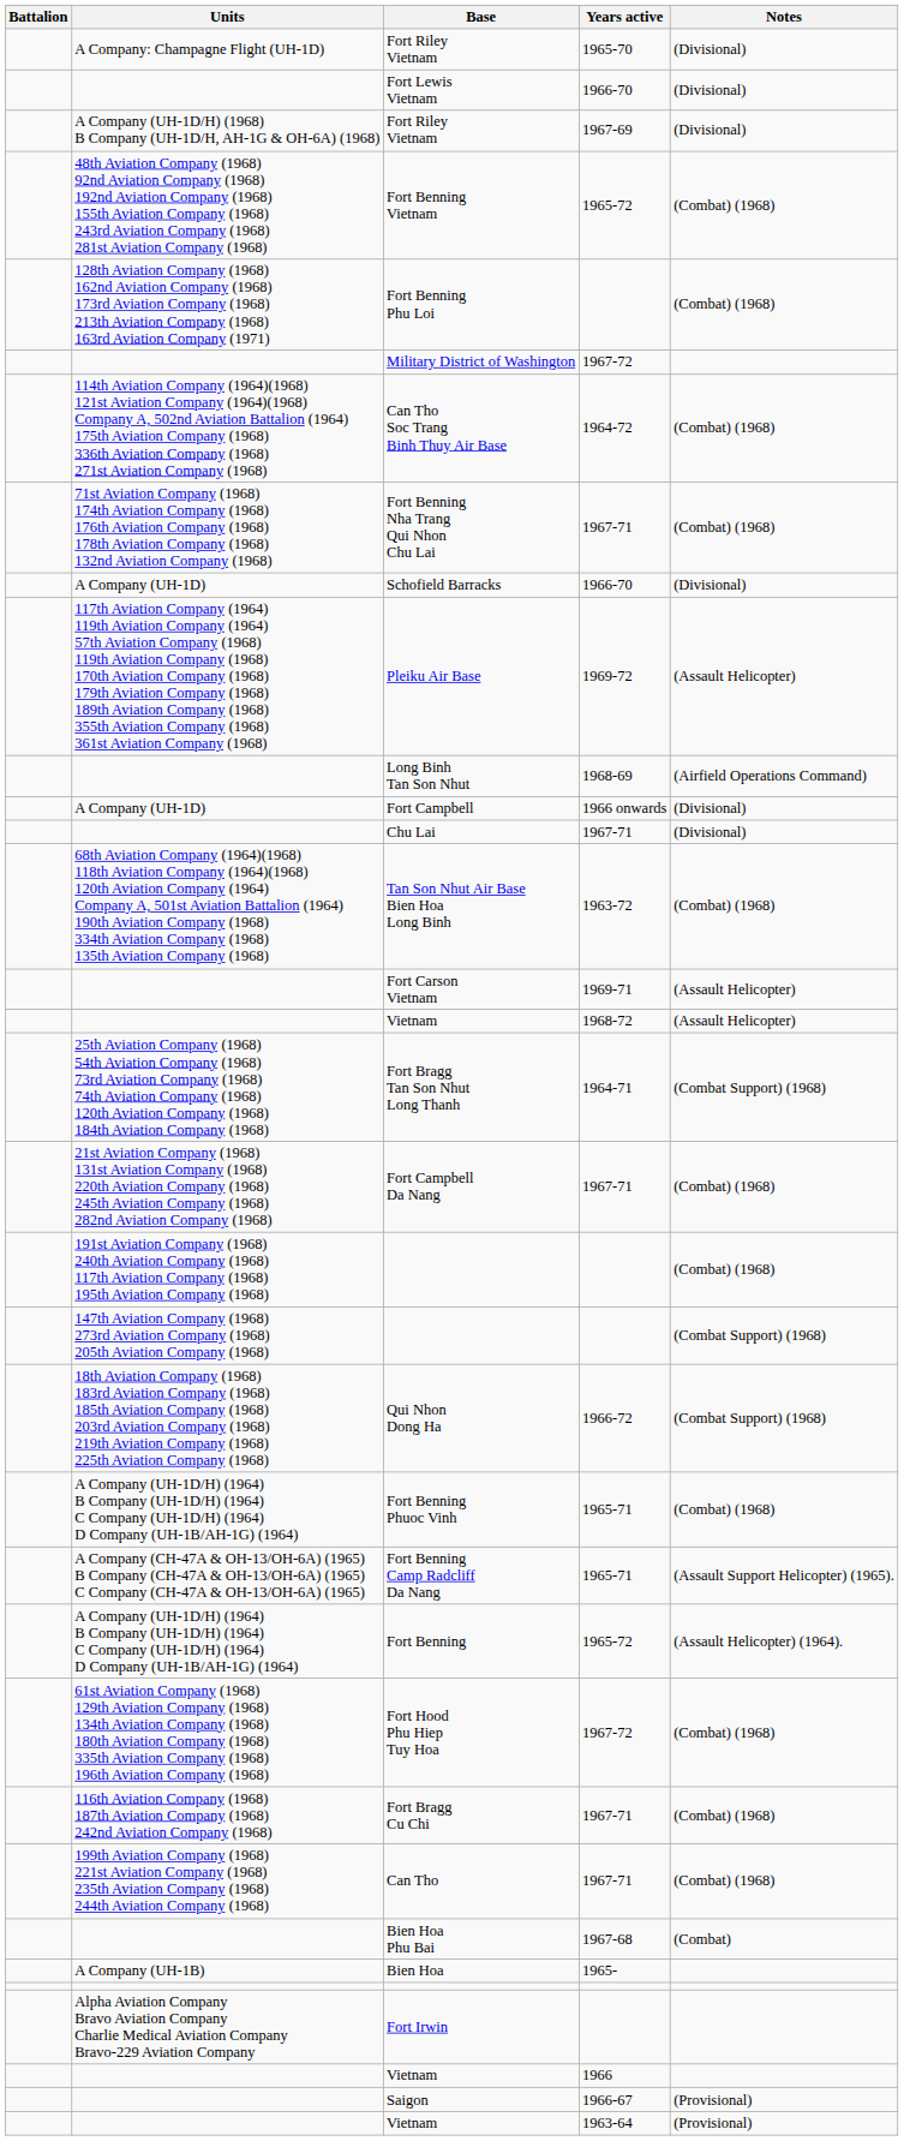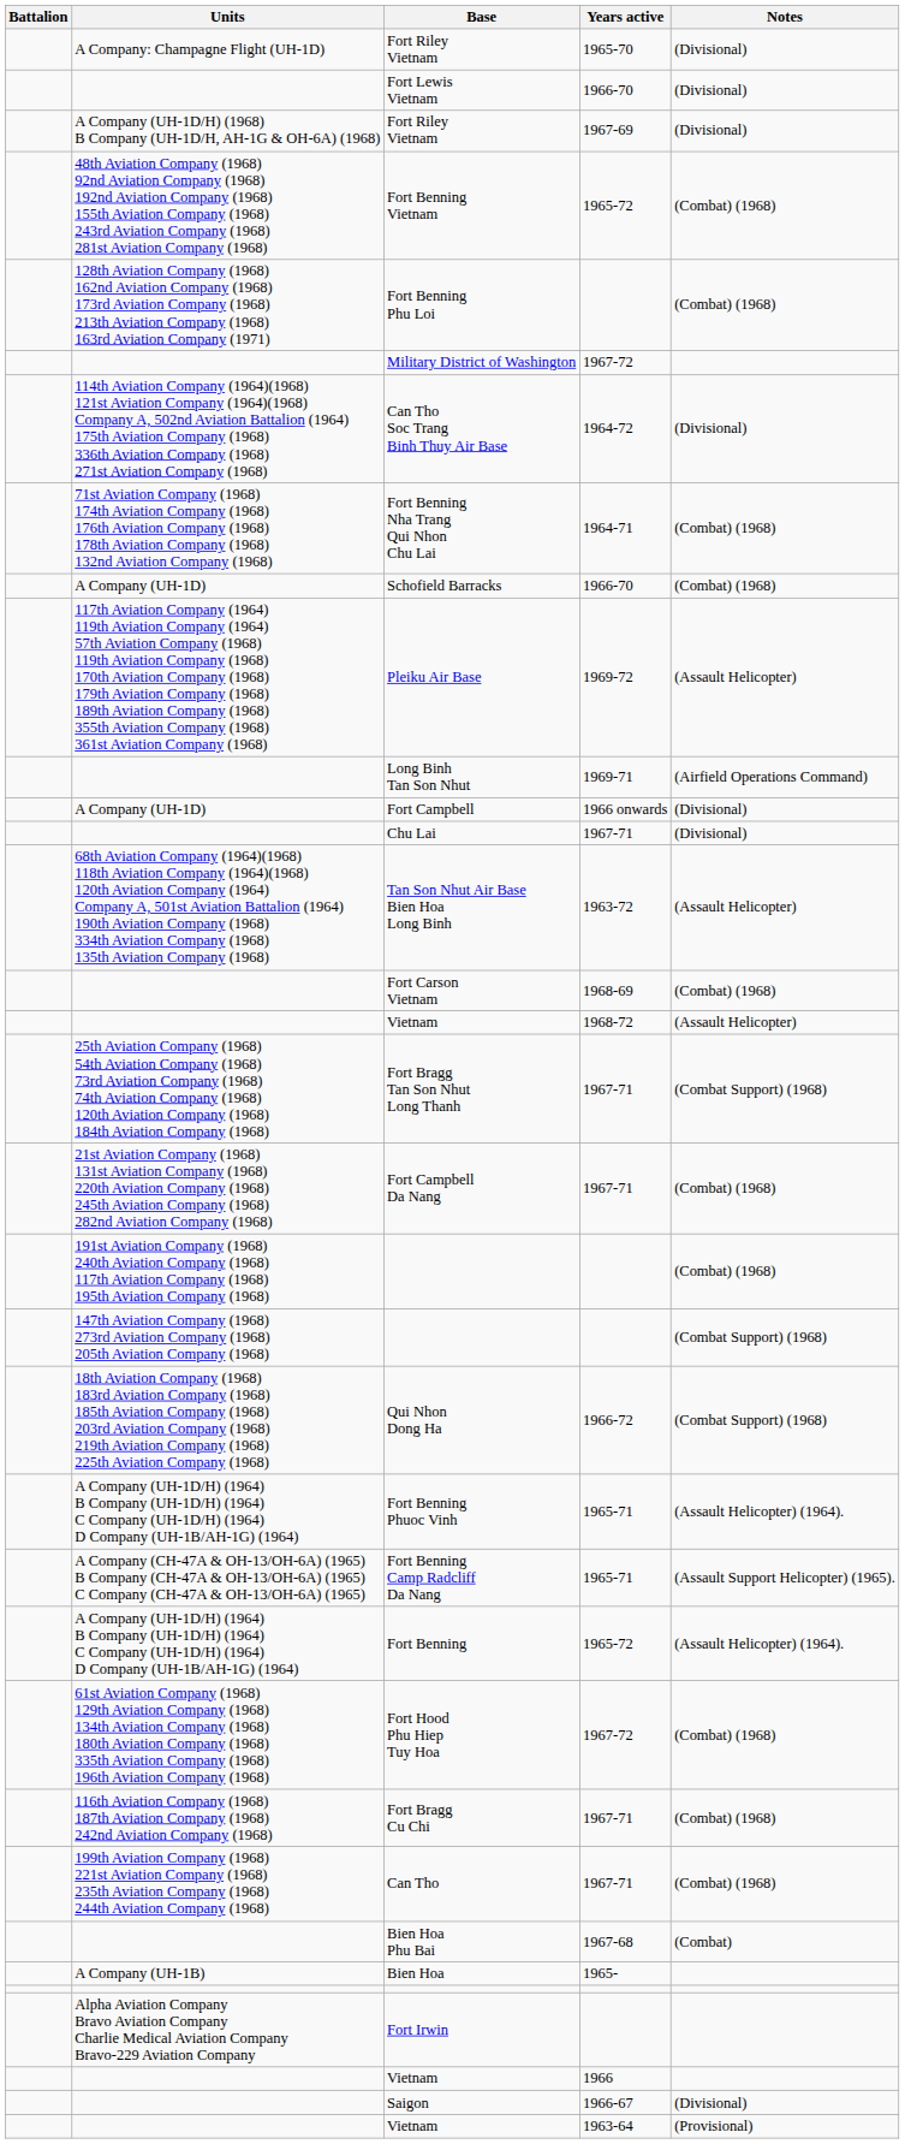 <table class="wikitable">
 <tr>
 <th>Battalion</th>
 <th>Units</th>
 <th>Base</th>
 <th>Years active</th>
 <th>Notes</th>
 </tr>
 <tr>
 <td></td>
 <td>A Company: Champagne Flight (UH-1D)</td>
 <td>Fort Riley<br>Vietnam</td>
 <td>1965-70</td>
 <td>(Divisional)</td>
 </tr>
 <tr>
 <td></td>
 <td></td>
 <td>Fort Lewis<br>Vietnam</td>
 <td>1966-70</td>
 <td>(Divisional)</td>
 </tr>
 <tr>
 <td></td>
 <td>A Company (UH-1D/H) (1968)<br>B Company (UH-1D/H, AH-1G & OH-6A) (1968)</td>
 <td>Fort Riley<br>Vietnam</td>
 <td>1967-69</td>
 <td>(Divisional)</td>
 </tr>
 <tr>
 <td></td>
 <td><a href='#'>48th Aviation Company</a> (1968)<br><a href='#'>92nd Aviation Company</a> (1968)<br><a href='#'>192nd Aviation Company</a> (1968)<br><a href='#'>155th Aviation Company</a> (1968)<br><a href='#'>243rd Aviation Company</a> (1968)<br><a href='#'>281st Aviation Company</a> (1968)</td>
 <td>Fort Benning<br>Vietnam</td>
 <td>1965-72</td>
 <td>(Combat) (1968)</td>
 </tr>
 <tr>
 <td></td>
 <td><a href='#'>128th Aviation Company</a> (1968)<br><a href='#'>162nd Aviation Company</a> (1968)<br><a href='#'>173rd Aviation Company</a> (1968)<br><a href='#'>213th Aviation Company</a> (1968)<br><a href='#'>163rd Aviation Company</a> (1971)</td>
 <td>Fort Benning<br>Phu Loi</td>
 <td></td>
 <td>(Combat) (1968)</td>
 </tr>
 <tr>
 <td></td>
 <td></td>
 <td><a href='#'>Military District of Washington</a></td>
 <td>1967-72</td>
 <td></td>
 </tr>
 <tr>
 <td></td>
 <td><a href='#'>114th Aviation Company</a> (1964)(1968)<br><a href='#'>121st Aviation Company</a> (1964)(1968)<br><a href='#'>Company A, 502nd Aviation Battalion</a> (1964)<br><a href='#'>175th Aviation Company</a> (1968)<br><a href='#'>336th Aviation Company</a> (1968)<br><a href='#'>271st Aviation Company</a> (1968)</td>
 <td>Can Tho<br>Soc Trang<br><a href='#'>Binh Thuy Air Base</a></td>
 <td>1964-72</td>
-<td> (Combat) (1968)</td>
+<td>(Divisional)</td>
 </tr>
 <tr>
 <td></td>
 <td><a href='#'>71st Aviation Company</a> (1968)<br><a href='#'>174th Aviation Company</a> (1968)<br><a href='#'>176th Aviation Company</a> (1968)<br><a href='#'>178th Aviation Company</a> (1968)<br><a href='#'>132nd Aviation Company</a> (1968)</td>
 <td>Fort Benning<br>Nha Trang<br>Qui Nhon<br>Chu Lai</td>
-<td>1967-71</td>
+<td>1964-71</td>
 <td>(Combat) (1968)</td>
 </tr>
 <tr>
 <td></td>
 <td>A Company (UH-1D)</td>
 <td>Schofield Barracks</td>
 <td>1966-70</td>
-<td>(Divisional)</td>
+<td> (Combat) (1968)</td>
 </tr>
 <tr>
 <td></td>
 <td><a href='#'>117th Aviation Company</a> (1964)<br><a href='#'>119th Aviation Company</a> (1964)<br><a href='#'>57th Aviation Company</a> (1968)<br><a href='#'>119th Aviation Company</a> (1968)<br><a href='#'>170th Aviation Company</a> (1968)<br><a href='#'>179th Aviation Company</a> (1968)<br><a href='#'>189th Aviation Company</a> (1968)<br><a href='#'>355th Aviation Company</a> (1968)<br><a href='#'>361st Aviation Company</a> (1968)</td>
 <td><a href='#'>Pleiku Air Base</a></td>
 <td>1969-72</td>
 <td>(Assault Helicopter)</td>
 </tr>
 <tr>
 <td></td>
 <td></td>
 <td>Long Binh<br>Tan Son Nhut</td>
-<td>1968-69</td>
+<td>1969-71</td>
 <td>(Airfield Operations Command)</td>
 </tr>
 <tr>
 <td></td>
 <td>A Company (UH-1D)</td>
 <td>Fort Campbell</td>
 <td>1966 onwards</td>
 <td>(Divisional)</td>
 </tr>
 <tr>
 <td></td>
 <td></td>
 <td>Chu Lai</td>
 <td>1967-71</td>
 <td>(Divisional)</td>
 </tr>
 <tr>
 <td></td>
 <td><a href='#'>68th Aviation Company</a> (1964)(1968)<br><a href='#'>118th Aviation Company</a> (1964)(1968)<br><a href='#'>120th Aviation Company</a> (1964)<br><a href='#'>Company A, 501st Aviation Battalion</a> (1964)<br><a href='#'>190th Aviation Company</a> (1968)<br><a href='#'>334th Aviation Company</a> (1968)<br><a href='#'>135th Aviation Company</a> (1968)</td>
 <td><a href='#'>Tan Son Nhut Air Base</a><br>Bien Hoa<br>Long Binh</td>
 <td>1963-72</td>
-<td> (Combat) (1968)</td>
+<td>(Assault Helicopter)</td>
 </tr>
 <tr>
 <td></td>
 <td></td>
 <td>Fort Carson<br>Vietnam</td>
-<td>1969-71</td>
-<td>(Assault Helicopter)</td>
+<td>1968-69</td>
+<td> (Combat) (1968)</td>
 </tr>
 <tr>
 <td></td>
 <td></td>
 <td>Vietnam</td>
 <td>1968-72</td>
 <td>(Assault Helicopter)</td>
 </tr>
 <tr>
 <td></td>
 <td><a href='#'>25th Aviation Company</a> (1968)<br><a href='#'>54th Aviation Company</a> (1968)<br><a href='#'>73rd Aviation Company</a> (1968)<br><a href='#'>74th Aviation Company</a> (1968)<br><a href='#'>120th Aviation Company</a> (1968)<br><a href='#'>184th Aviation Company</a> (1968)</td>
 <td>Fort Bragg<br>Tan Son Nhut<br>Long Thanh</td>
-<td>1964-71</td>
+<td>1967-71</td>
 <td>(Combat Support) (1968)</td>
 </tr>
 <tr>
 <td></td>
 <td><a href='#'>21st Aviation Company</a> (1968)<br><a href='#'>131st Aviation Company</a> (1968)<br><a href='#'>220th Aviation Company</a> (1968)<br><a href='#'>245th Aviation Company</a> (1968)<br><a href='#'>282nd Aviation Company</a> (1968)</td>
 <td>Fort Campbell<br>Da Nang</td>
 <td>1967-71</td>
 <td>(Combat) (1968)</td>
 </tr>
 <tr>
 <td></td>
 <td><a href='#'>191st Aviation Company</a> (1968)<br><a href='#'>240th Aviation Company</a> (1968)<br><a href='#'>117th Aviation Company</a> (1968)<br><a href='#'>195th Aviation Company</a> (1968)</td>
 <td></td>
 <td></td>
 <td>(Combat) (1968)</td>
 </tr>
 <tr>
 <td></td>
 <td><a href='#'>147th Aviation Company</a> (1968)<br><a href='#'>273rd Aviation Company</a> (1968)<br><a href='#'>205th Aviation Company</a> (1968)</td>
 <td></td>
 <td></td>
 <td>(Combat Support) (1968)</td>
 </tr>
 <tr>
 <td></td>
 <td><a href='#'>18th Aviation Company</a> (1968)<br><a href='#'>183rd Aviation Company</a> (1968)<br><a href='#'>185th Aviation Company</a> (1968)<br><a href='#'>203rd Aviation Company</a> (1968)<br><a href='#'>219th Aviation Company</a> (1968)<br><a href='#'>225th Aviation Company</a> (1968)</td>
 <td>Qui Nhon<br>Dong Ha</td>
 <td>1966-72</td>
 <td>(Combat Support) (1968)</td>
 </tr>
 <tr>
 <td></td>
 <td>A Company (UH-1D/H) (1964)<br>B Company (UH-1D/H) (1964)<br>C Company (UH-1D/H) (1964)<br>D Company (UH-1B/AH-1G) (1964)</td>
 <td>Fort Benning<br>Phuoc Vinh</td>
 <td>1965-71</td>
-<td> (Combat) (1968)</td>
+<td>(Assault Helicopter) (1964).</td>
 </tr>
 <tr>
 <td></td>
 <td>A Company (CH-47A & OH-13/OH-6A) (1965)<br>B Company (CH-47A & OH-13/OH-6A) (1965)<br>C Company (CH-47A & OH-13/OH-6A) (1965)</td>
 <td>Fort Benning<br><a href='#'>Camp Radcliff</a><br>Da Nang</td>
 <td>1965-71</td>
 <td>(Assault Support Helicopter) (1965).</td>
 </tr>
 <tr>
 <td></td>
 <td>A Company (UH-1D/H) (1964)<br>B Company (UH-1D/H) (1964)<br>C Company (UH-1D/H) (1964)<br>D Company (UH-1B/AH-1G) (1964)</td>
 <td>Fort Benning</td>
 <td>1965-72</td>
 <td>(Assault Helicopter) (1964).</td>
 </tr>
 <tr>
 <td></td>
 <td><a href='#'>61st Aviation Company</a> (1968)<br><a href='#'>129th Aviation Company</a> (1968)<br><a href='#'>134th Aviation Company</a> (1968)<br><a href='#'>180th Aviation Company</a> (1968)<br><a href='#'>335th Aviation Company</a> (1968)<br><a href='#'>196th Aviation Company</a> (1968)</td>
 <td>Fort Hood<br>Phu Hiep<br>Tuy Hoa</td>
 <td>1967-72</td>
 <td>(Combat) (1968)</td>
 </tr>
 <tr>
 <td></td>
 <td><a href='#'>116th Aviation Company</a> (1968)<br><a href='#'>187th Aviation Company</a> (1968)<br><a href='#'>242nd Aviation Company</a> (1968)</td>
 <td>Fort Bragg<br>Cu Chi</td>
 <td>1967-71</td>
 <td>(Combat) (1968)</td>
 </tr>
 <tr>
 <td></td>
 <td><a href='#'>199th Aviation Company</a> (1968)<br><a href='#'>221st Aviation Company</a> (1968)<br><a href='#'>235th Aviation Company</a> (1968)<br><a href='#'>244th Aviation Company</a> (1968)</td>
 <td>Can Tho</td>
 <td>1967-71</td>
 <td>(Combat) (1968)</td>
 </tr>
 <tr>
 <td></td>
 <td></td>
 <td>Bien Hoa<br>Phu Bai</td>
 <td>1967-68</td>
 <td>(Combat)</td>
 </tr>
 <tr>
 <td></td>
 <td>A Company (UH-1B)</td>
 <td>Bien Hoa</td>
 <td>1965-</td>
 <td></td>
 </tr>
 <tr>
 <td></td>
 <td></td>
 <td></td>
 <td></td>
 <td></td>
 </tr>
 <tr>
 <td></td>
 <td>Alpha Aviation Company <br> Bravo Aviation Company <br> Charlie Medical Aviation Company <br> Bravo-229 Aviation Company</td>
 <td><a href='#'>Fort Irwin</a></td>
 <td></td>
 <td></td>
 </tr>
 <tr>
 <td></td>
 <td></td>
 <td>Vietnam</td>
 <td>1966</td>
 <td></td>
 </tr>
 <tr>
 <td></td>
 <td></td>
 <td>Saigon</td>
 <td>1966-67</td>
-<td>(Provisional)</td>
+<td>(Divisional)</td>
 </tr>
 <tr>
 <td></td>
 <td></td>
 <td>Vietnam</td>
 <td>1963-64</td>
 <td>(Provisional)</td>
 </tr>
 </table>
